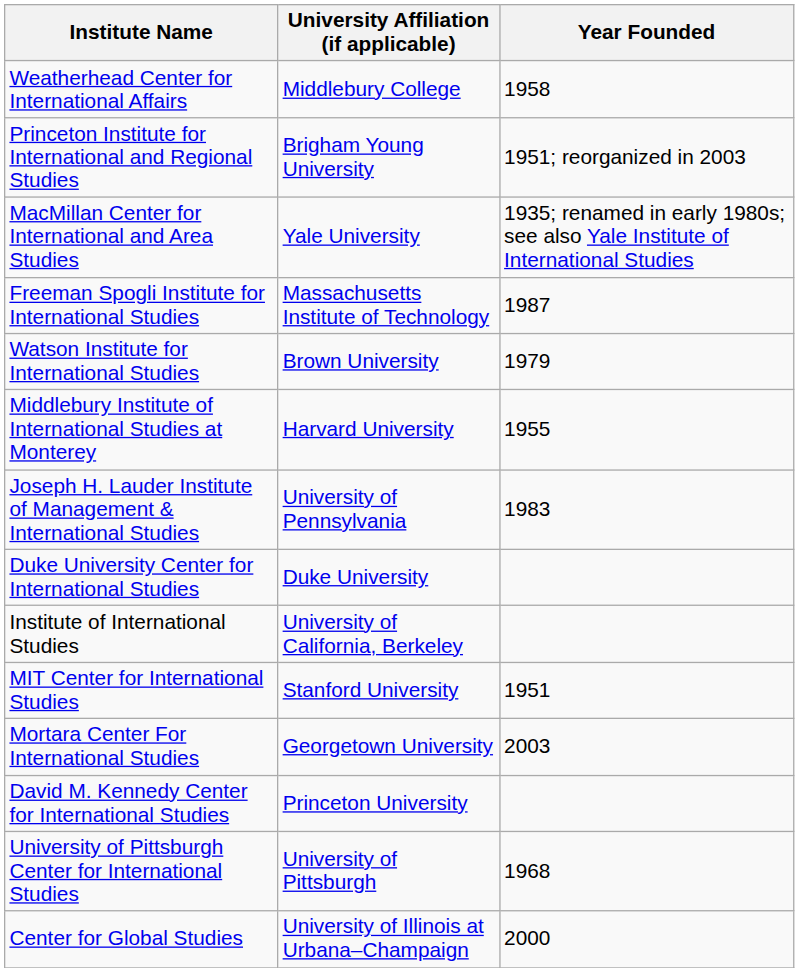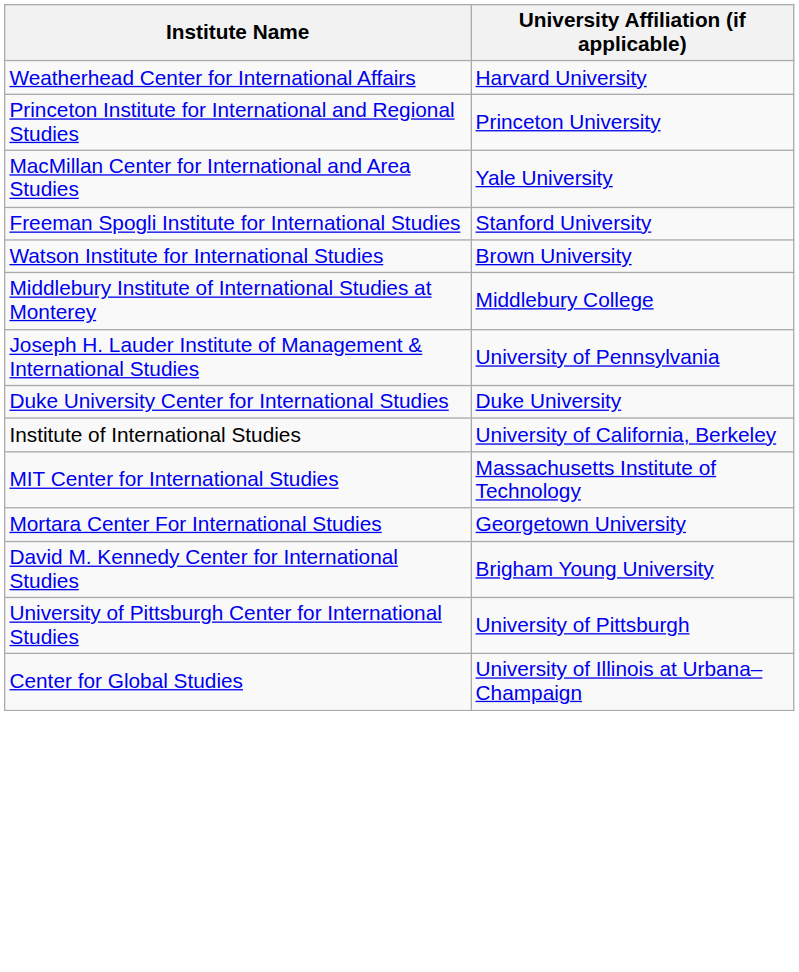 <table class="wikitable">
 <tr>
 <th>Institute Name</th>
 <th>University Affiliation (if applicable)</th>
-<th>Year Founded</th>
 </tr>
 <tr>
 <td><a href='#'>Weatherhead Center for International Affairs</a></td>
-<td><a href='#'>Middlebury College</a></td>
-<td>1958</td>
+<td><a href='#'>Harvard University</a></td>
 </tr>
 <tr>
 <td><a href='#'>Princeton Institute for International and Regional Studies</a></td>
-<td><a href='#'>Brigham Young University</a></td>
-<td>1951; reorganized in 2003</td>
+<td><a href='#'>Princeton University</a></td>
 </tr>
 <tr>
 <td><a href='#'>MacMillan Center for International and Area Studies</a></td>
 <td><a href='#'>Yale University</a></td>
-<td>1935; renamed in early 1980s; see also <a href='#'>Yale Institute of International Studies</a></td>
 </tr>
 <tr>
 <td><a href='#'>Freeman Spogli Institute for International Studies</a></td>
-<td><a href='#'>Massachusetts Institute of Technology</a></td>
-<td>1987</td>
+<td><a href='#'>Stanford University</a></td>
 </tr>
 <tr>
 <td><a href='#'>Watson Institute for International Studies</a></td>
 <td><a href='#'>Brown University</a></td>
-<td>1979</td>
 </tr>
 <tr>
 <td><a href='#'>Middlebury Institute of International Studies at Monterey</a></td>
-<td><a href='#'>Harvard University</a></td>
-<td>1955</td>
+<td><a href='#'>Middlebury College</a></td>
 </tr>
 <tr>
 <td><a href='#'>Joseph H. Lauder Institute of Management & International Studies</a></td>
 <td><a href='#'>University of Pennsylvania</a></td>
-<td>1983</td>
 </tr>
 <tr>
 <td><a href='#'>Duke University Center for International Studies</a></td>
 <td><a href='#'>Duke University</a></td>
-<td></td>
 </tr>
 <tr>
 <td>Institute of International Studies</td>
 <td><a href='#'>University of California, Berkeley</a></td>
-<td></td>
 </tr>
 <tr>
 <td><a href='#'>MIT Center for International Studies</a></td>
-<td><a href='#'>Stanford University</a></td>
-<td>1951</td>
+<td><a href='#'>Massachusetts Institute of Technology</a></td>
 </tr>
 <tr>
 <td><a href='#'>Mortara Center For International Studies</a></td>
 <td><a href='#'>Georgetown University</a></td>
-<td>2003</td>
 </tr>
 <tr>
 <td><a href='#'>David M. Kennedy Center for International Studies</a></td>
-<td><a href='#'>Princeton University</a></td>
-<td></td>
+<td><a href='#'>Brigham Young University</a></td>
 </tr>
 <tr>
 <td><a href='#'>University of Pittsburgh Center for International Studies</a></td>
 <td><a href='#'>University of Pittsburgh</a></td>
-<td>1968</td>
 </tr>
 <tr>
 <td><a href='#'>Center for Global Studies</a></td>
 <td><a href='#'>University of Illinois at Urbana–Champaign</a></td>
-<td>2000</td>
 </tr>
 </table>
